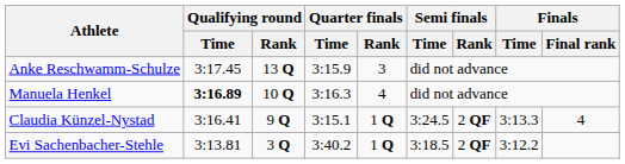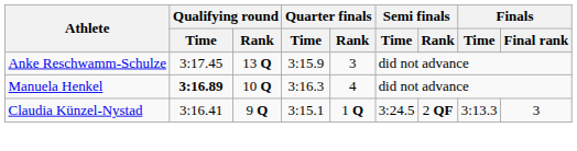 <table class="wikitable" style="font-size:90%">
 <tr>
 <th rowspan="2">Athlete</th>
 <th colspan="2">Qualifying round</th>
 <th colspan="2">Quarter finals</th>
 <th colspan="2">Semi finals</th>
 <th colspan="2">Finals</th>
 </tr>
 <tr>
 <th>Time</th>
 <th>Rank</th>
 <th>Time</th>
 <th>Rank</th>
 <th>Time</th>
 <th>Rank</th>
 <th>Time</th>
 <th>Final rank</th>
 </tr>
 <tr>
 <td><a href='#'>Anke Reschwamm-Schulze</a></td>
 <td align="center">3:17.45</td>
 <td align="center">13 <strong>Q</strong></td>
 <td align="center">3:15.9</td>
 <td align="center">3</td>
 <td colspan="4">did not advance</td>
 </tr>
 <tr>
 <td><a href='#'>Manuela Henkel</a></td>
 <td align="center"><strong>3:16.89</strong></td>
 <td align="center">10 <strong>Q</strong></td>
 <td align="center">3:16.3</td>
 <td align="center">4</td>
 <td colspan="4">did not advance</td>
 </tr>
 <tr>
 <td><a href='#'>Claudia Künzel-Nystad</a></td>
 <td align="center">3:16.41</td>
 <td align="center">9 <strong>Q</strong></td>
 <td align="center">3:15.1</td>
 <td align="center">1 <strong>Q</strong></td>
 <td align="center">3:24.5</td>
 <td align="center">2 <strong>QF</strong></td>
 <td align="center">3:13.3</td>
-<td align="center">4</td>
-</tr>
-<tr>
-<td><a href='#'>Evi Sachenbacher-Stehle</a></td>
-<td align="center">3:13.81</td>
-<td align="center">3 <strong>Q</strong></td>
-<td align="center">3:40.2</td>
-<td align="center">1 <strong>Q</strong></td>
-<td align="center">3:18.5</td>
-<td align="center">2 <strong>QF</strong></td>
-<td align="center">3:12.2</td>
-<td align="center"></td>
+<td align="center">3</td>
 </tr>
 </table>
